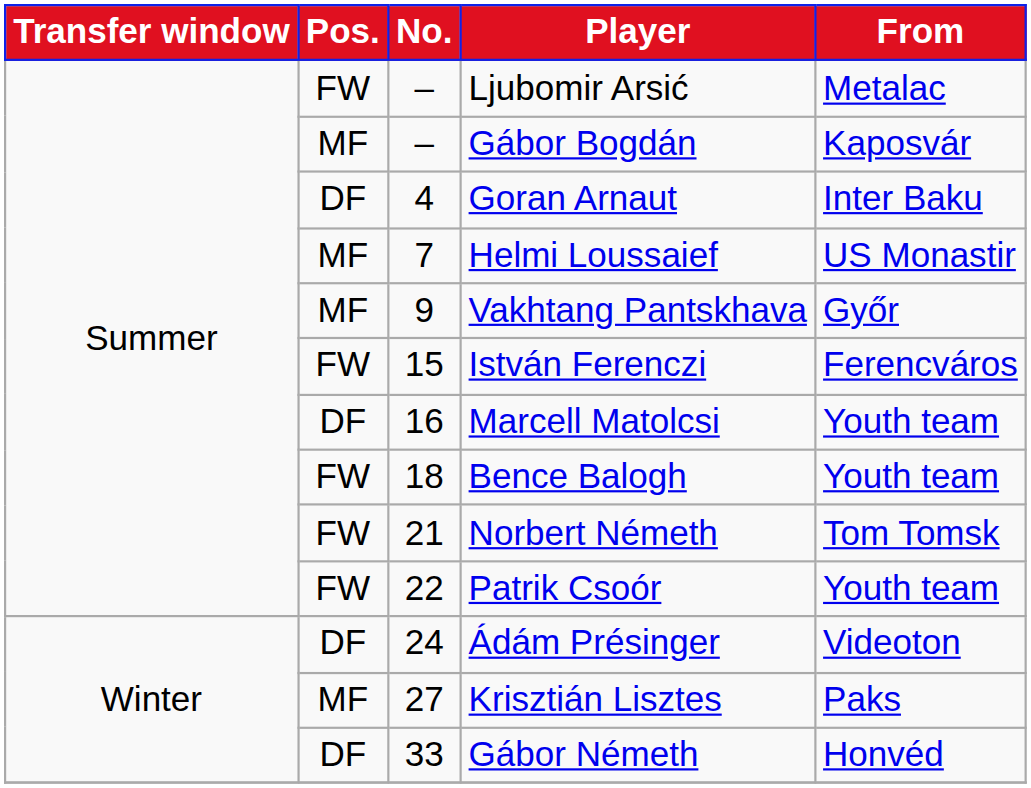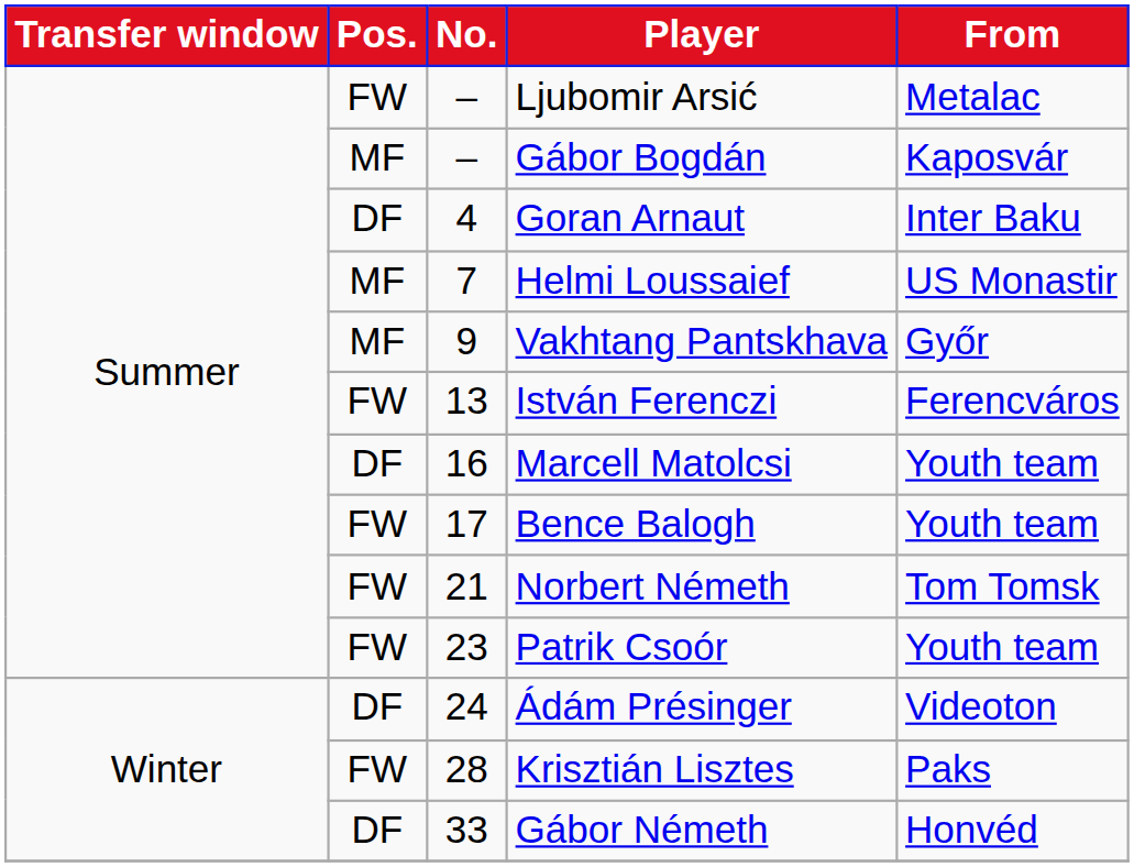 <table class="wikitable plainrowheaders sortable">
 <tr>
 <th style="background-color:#E01020;color:white;border:1px solid #0E22E9">Transfer window</th>
 <th style="background-color:#E01020;color:white;border:1px solid #0E22E9">Pos.</th>
 <th style="background-color:#E01020;color:white;border:1px solid #0E22E9">No.</th>
 <th style="background-color:#E01020;color:white;border:1px solid #0E22E9">Player</th>
 <th style="background-color:#E01020;color:white;border:1px solid #0E22E9">From</th>
 </tr>
 <tr>
 <td rowspan="10" style="text-align:center;">Summer</td>
 <td style=text-align:center;>FW</td>
 <td style=text-align:center;>–</td>
 <td style=text-align:left;> Ljubomir Arsić</td>
 <td style=text-align:left;> <a href='#'>Metalac</a></td>
 </tr>
 <tr>
 <td style=text-align:center;>MF</td>
 <td style=text-align:center;>–</td>
 <td style=text-align:left;> <a href='#'>Gábor Bogdán</a></td>
 <td style=text-align:left;><a href='#'>Kaposvár</a></td>
 </tr>
 <tr>
 <td style=text-align:center;>DF</td>
 <td style=text-align:center;>4</td>
 <td style=text-align:left;> <a href='#'>Goran Arnaut</a></td>
 <td style=text-align:left;> <a href='#'>Inter Baku</a></td>
 </tr>
 <tr>
 <td style=text-align:center;>MF</td>
 <td style=text-align:center;>7</td>
 <td style=text-align:left;> <a href='#'>Helmi Loussaief</a></td>
 <td style=text-align:left;> <a href='#'>US Monastir</a></td>
 </tr>
 <tr>
 <td style=text-align:center;>MF</td>
 <td style=text-align:center;>9</td>
 <td style=text-align:left;> <a href='#'>Vakhtang Pantskhava</a></td>
 <td style=text-align:left;><a href='#'>Győr</a></td>
 </tr>
 <tr>
 <td style=text-align:center;>FW</td>
-<td style=text-align:center;>15</td>
+<td style=text-align:center;>13</td>
 <td style=text-align:left;> <a href='#'>István Ferenczi</a></td>
 <td style=text-align:left;><a href='#'>Ferencváros</a></td>
 </tr>
 <tr>
 <td style=text-align:center;>DF</td>
 <td style=text-align:center;>16</td>
 <td style=text-align:left;> <a href='#'>Marcell Matolcsi</a></td>
 <td style=text-align:left;><a href='#'>Youth team</a></td>
 </tr>
 <tr>
 <td style=text-align:center;>FW</td>
-<td style=text-align:center;>18</td>
+<td style=text-align:center;>17</td>
 <td style=text-align:left;> <a href='#'>Bence Balogh</a></td>
 <td style=text-align:left;><a href='#'>Youth team</a></td>
 </tr>
 <tr>
 <td style=text-align:center;>FW</td>
 <td style=text-align:center;>21</td>
 <td style=text-align:left;> <a href='#'>Norbert Németh</a></td>
 <td style=text-align:left;> <a href='#'>Tom Tomsk</a></td>
 </tr>
 <tr>
 <td style=text-align:center;>FW</td>
-<td style=text-align:center;>22</td>
+<td style=text-align:center;>23</td>
 <td style=text-align:left;> <a href='#'>Patrik Csoór</a></td>
 <td style=text-align:left;><a href='#'>Youth team</a></td>
 </tr>
 <tr>
 <td rowspan="3" style="text-align:center;">Winter</td>
 <td style=text-align:center;>DF</td>
 <td style=text-align:center;>24</td>
 <td style=text-align:left;> <a href='#'>Ádám Présinger</a></td>
 <td style=text-align:left;><a href='#'>Videoton</a></td>
 </tr>
 <tr>
-<td style=text-align:center;>MF</td>
-<td style=text-align:center;>27</td>
+<td style=text-align:center;>FW</td>
+<td style=text-align:center;>28</td>
 <td style=text-align:left;> <a href='#'>Krisztián Lisztes</a></td>
 <td style=text-align:left;><a href='#'>Paks</a></td>
 </tr>
 <tr>
 <td style=text-align:center;>DF</td>
 <td style=text-align:center;>33</td>
 <td style=text-align:left;> <a href='#'>Gábor Németh</a></td>
 <td style=text-align:left;><a href='#'>Honvéd</a></td>
 </tr>
 <tr>
 </tr>
 </table>
